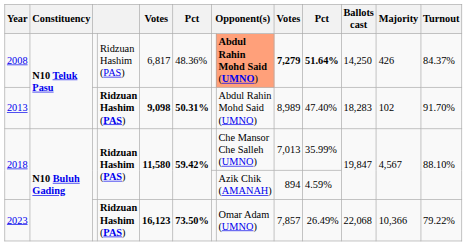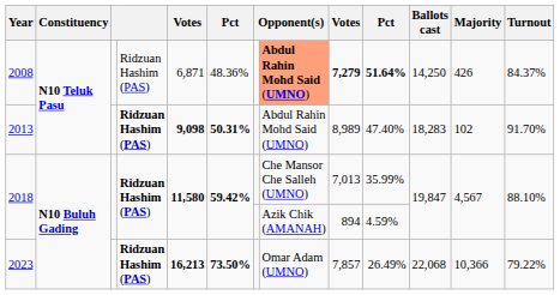 <table class="wikitable" style="margin:0.5em ; font-size:95%">
 <tr>
 <th>Year</th>
 <th>Constituency</th>
 <th colspan=2></th>
 <th>Votes</th>
 <th>Pct</th>
 <th colspan=2>Opponent(s)</th>
 <th>Votes</th>
 <th>Pct</th>
 <th>Ballots cast</th>
 <th>Majority</th>
 <th>Turnout</th>
 </tr>
 <tr>
 <td><a href='#'>2008</a></td>
 <td rowspan=2><strong>N10 <a href='#'>Teluk Pasu</a></strong></td>
 <td></td>
 <td>Ridzuan Hashim (<a href='#'>PAS</a>)</td>
-<td align="right">6,817</td>
+<td align="right">6,871</td>
 <td>48.36%</td>
 <td></td>
 <td style="background: lightsalmon;"><strong>Abdul Rahin Mohd Said</strong> (<a href='#'><strong>UMNO</strong></a>)</td>
 <td align="right"><strong>7,279</strong></td>
 <td><strong>51.64%</strong></td>
 <td>14,250</td>
 <td>426</td>
 <td>84.37%</td>
 </tr>
 <tr>
 <td><a href='#'>2013</a></td>
 <td></td>
 <td><strong>Ridzuan Hashim</strong> (<a href='#'><strong>PAS</strong></a>)</td>
 <td align="right"><strong>9,098</strong></td>
 <td><strong>50.31%</strong></td>
 <td></td>
 <td>Abdul Rahin Mohd Said (<a href='#'>UMNO</a>)</td>
 <td align="right">8,989</td>
 <td>47.40%</td>
 <td>18,283</td>
 <td>102</td>
 <td>91.70%</td>
 </tr>
 <tr>
 <td rowspan=2><a href='#'>2018</a></td>
 <td rowspan=3><strong>N10 <a href='#'>Buluh Gading</a></strong></td>
 <td rowspan=2 ></td>
 <td rowspan=2><strong>Ridzuan Hashim</strong> (<a href='#'><strong>PAS</strong></a>)</td>
 <td rowspan=2 align="right"><strong>11,580</strong></td>
 <td rowspan=2><strong>59.42%</strong></td>
 <td></td>
 <td>Che Mansor Che Salleh (<a href='#'>UMNO</a>)</td>
 <td align="right">7,013</td>
 <td>35.99%</td>
 <td rowspan=2>19,847</td>
 <td rowspan=2>4,567</td>
 <td rowspan=2>88.10%</td>
 </tr>
 <tr>
 <td></td>
 <td>Azik Chik (<a href='#'>AMANAH</a>)</td>
 <td align="right">894</td>
 <td>4.59%</td>
 </tr>
 <tr>
 <td><a href='#'>2023</a></td>
 <td></td>
 <td><strong>Ridzuan Hashim</strong> (<a href='#'><strong>PAS</strong></a>)</td>
-<td align="right"><strong>16,123</strong></td>
+<td align="right"><strong>16,213</strong></td>
 <td align="right"><strong>73.50%</strong></td>
 <td></td>
 <td>Omar Adam (<a href='#'>UMNO</a>)</td>
 <td align="right">7,857</td>
 <td align="right">26.49%</td>
 <td>22,068</td>
 <td>10,366</td>
 <td>79.22%</td>
 </tr>
 </table>
